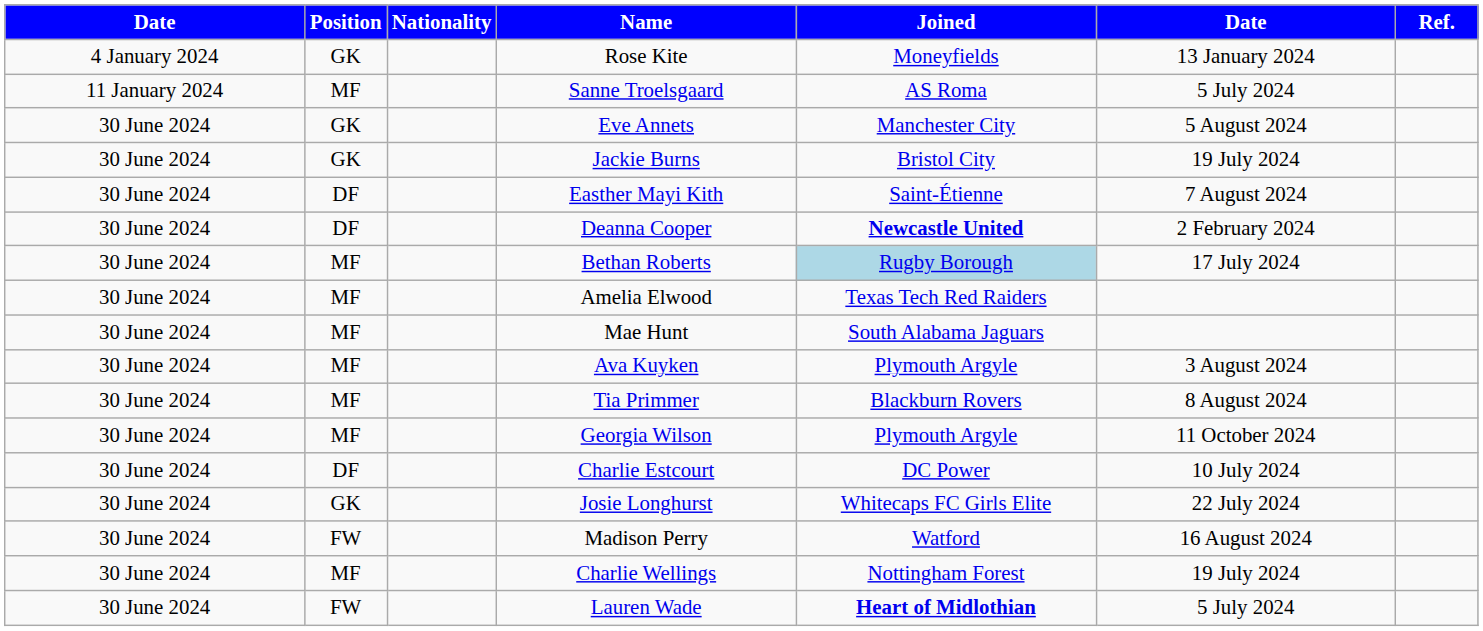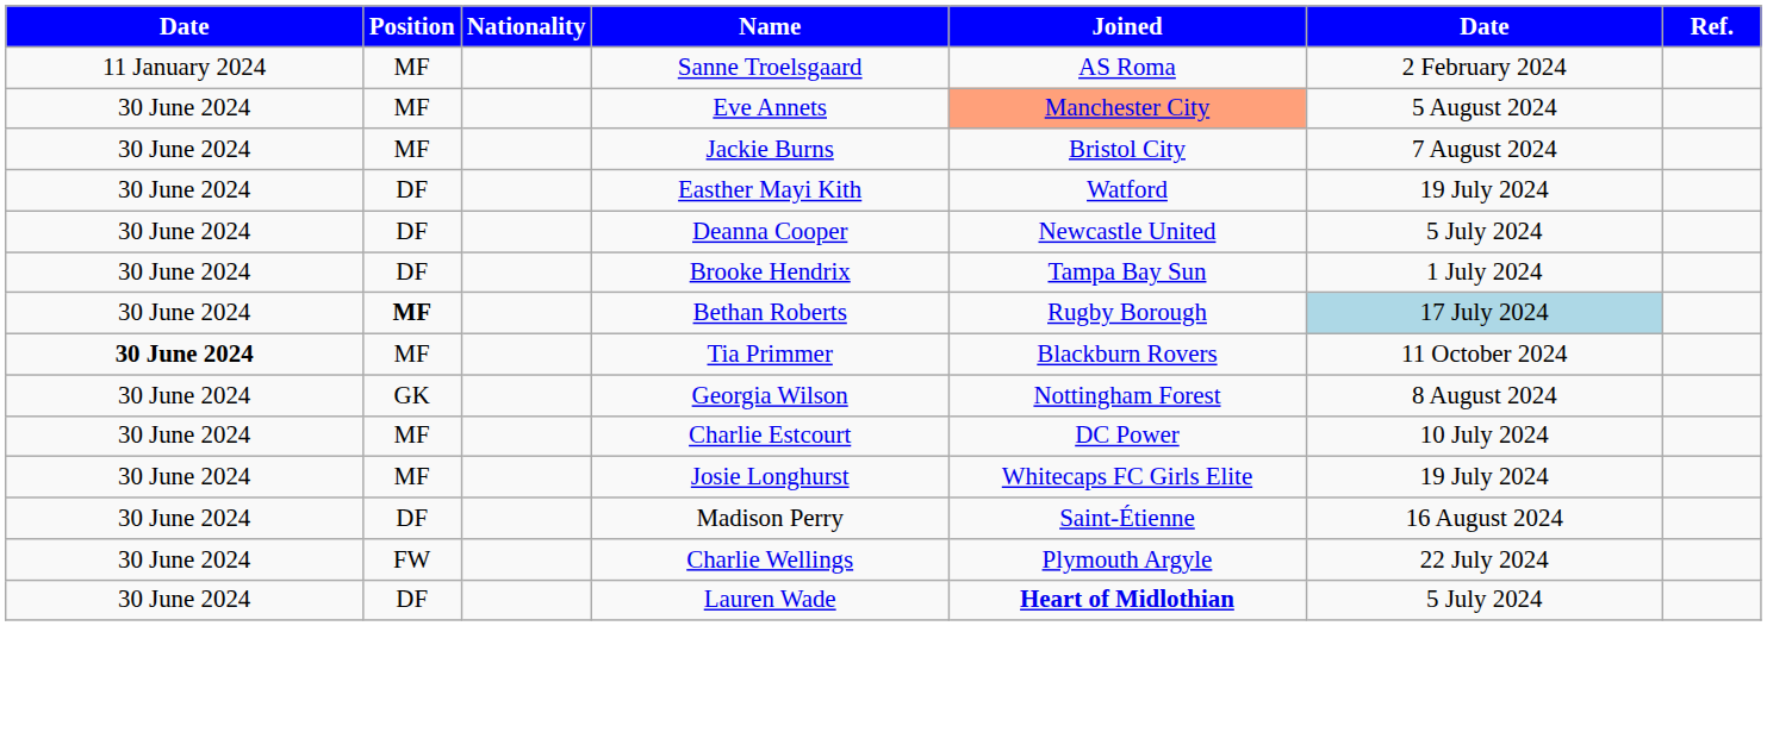 <table class="wikitable"  style="text-align:center; font-size:90%; ">
 <tr>
 <th style="background:#00f; color:white; width:200px;">Date</th>
 <th style="background:#00f; color:white; width:50px;">Position</th>
 <th style="background:#00f; color:white; width:50px;">Nationality</th>
 <th style="background:#00f; color:white; width:200px;">Name</th>
 <th style="background:#00f; color:white; width:200px;">Joined</th>
 <th style="background:#00f; color:white; width:200px;">Date</th>
 <th style="background:#00f; color:white; width:50px;">Ref.</th>
 </tr>
 <tr>
-<td>4 January 2024</td>
-<td>GK</td>
-<td></td>
-<td>Rose Kite</td>
-<td><a href='#'>Moneyfields</a></td>
-<td>13 January 2024</td>
-<td></td>
-</tr>
-<tr>
 <td>11 January 2024</td>
 <td>MF</td>
 <td></td>
 <td><a href='#'>Sanne Troelsgaard</a></td>
 <td><a href='#'>AS Roma</a></td>
-<td>5 July 2024</td>
+<td>2 February 2024</td>
 <td></td>
 </tr>
 <tr>
 <td>30 June 2024</td>
-<td>GK</td>
+<td>MF</td>
 <td></td>
 <td><a href='#'>Eve Annets</a></td>
-<td><a href='#'>Manchester City</a></td>
+<td style="background: lightsalmon;"><a href='#'>Manchester City</a></td>
 <td>5 August 2024</td>
 <td></td>
 </tr>
 <tr>
 <td>30 June 2024</td>
-<td>GK</td>
+<td>MF</td>
 <td></td>
 <td><a href='#'>Jackie Burns</a></td>
 <td><a href='#'>Bristol City</a></td>
+<td>7 August 2024</td>
+<td></td>
+</tr>
+<tr>
+<td>30 June 2024</td>
+<td>DF</td>
+<td></td>
+<td><a href='#'>Easther Mayi Kith</a></td>
+<td><a href='#'>Watford</a></td>
 <td>19 July 2024</td>
 <td></td>
 </tr>
 <tr>
 <td>30 June 2024</td>
 <td>DF</td>
 <td></td>
-<td><a href='#'>Easther Mayi Kith</a></td>
-<td><a href='#'>Saint-Étienne</a></td>
-<td>7 August 2024</td>
+<td><a href='#'>Deanna Cooper</a></td>
+<td><a href='#'>Newcastle United</a></td>
+<td>5 July 2024</td>
 <td></td>
 </tr>
 <tr>
 <td>30 June 2024</td>
 <td>DF</td>
 <td></td>
-<td><a href='#'>Deanna Cooper</a></td>
-<td><strong><a href='#'>Newcastle United</a></strong></td>
-<td>2 February 2024</td>
+<td><a href='#'>Brooke Hendrix</a></td>
+<td><a href='#'>Tampa Bay Sun</a></td>
+<td>1 July 2024</td>
 <td></td>
 </tr>
 <tr>
 <td>30 June 2024</td>
+<td><strong>MF</strong></td>
+<td></td>
+<td><a href='#'>Bethan Roberts</a></td>
+<td><a href='#'>Rugby Borough</a></td>
+<td style="background: lightblue;">17 July 2024</td>
+<td></td>
+</tr>
+<tr>
+<td><strong>30 June 2024</strong></td>
 <td>MF</td>
 <td></td>
-<td><a href='#'>Bethan Roberts</a></td>
-<td style="background: lightblue;"><a href='#'>Rugby Borough</a></td>
-<td>17 July 2024</td>
+<td><a href='#'>Tia Primmer</a></td>
+<td><a href='#'>Blackburn Rovers</a></td>
+<td>11 October 2024</td>
 <td></td>
 </tr>
 <tr>
 <td>30 June 2024</td>
-<td>MF</td>
+<td>GK</td>
 <td></td>
-<td>Amelia Elwood</td>
-<td><a href='#'>Texas Tech Red Raiders</a></td>
-<td></td>
-<td></td>
-</tr>
-<tr>
-<td>30 June 2024</td>
-<td>MF</td>
-<td></td>
-<td>Mae Hunt</td>
-<td><a href='#'>South Alabama Jaguars</a></td>
-<td></td>
-<td></td>
-</tr>
-<tr>
-<td>30 June 2024</td>
-<td>MF</td>
-<td></td>
-<td><a href='#'>Ava Kuyken</a></td>
-<td><a href='#'>Plymouth Argyle</a></td>
-<td>3 August 2024</td>
-<td></td>
-</tr>
-<tr>
-<td>30 June 2024</td>
-<td>MF</td>
-<td></td>
-<td><a href='#'>Tia Primmer</a></td>
-<td><a href='#'>Blackburn Rovers</a></td>
+<td><a href='#'>Georgia Wilson</a></td>
+<td><a href='#'>Nottingham Forest</a></td>
 <td>8 August 2024</td>
 <td></td>
 </tr>
 <tr>
 <td>30 June 2024</td>
 <td>MF</td>
-<td></td>
-<td><a href='#'>Georgia Wilson</a></td>
-<td><a href='#'>Plymouth Argyle</a></td>
-<td>11 October 2024</td>
-<td></td>
-</tr>
-<tr>
-<td>30 June 2024</td>
-<td>DF</td>
 <td></td>
 <td><a href='#'>Charlie Estcourt</a></td>
 <td><a href='#'>DC Power</a></td>
 <td>10 July 2024</td>
 <td></td>
 </tr>
 <tr>
 <td>30 June 2024</td>
-<td>GK</td>
+<td>MF</td>
 <td></td>
 <td><a href='#'>Josie Longhurst</a></td>
 <td><a href='#'>Whitecaps FC Girls Elite</a></td>
-<td>22 July 2024</td>
+<td>19 July 2024</td>
+<td></td>
+</tr>
+<tr>
+<td>30 June 2024</td>
+<td>DF</td>
+<td></td>
+<td>Madison Perry</td>
+<td><a href='#'>Saint-Étienne</a></td>
+<td>16 August 2024</td>
 <td></td>
 </tr>
 <tr>
 <td>30 June 2024</td>
 <td>FW</td>
 <td></td>
-<td>Madison Perry</td>
-<td><a href='#'>Watford</a></td>
-<td>16 August 2024</td>
+<td><a href='#'>Charlie Wellings</a></td>
+<td><a href='#'>Plymouth Argyle</a></td>
+<td>22 July 2024</td>
 <td></td>
 </tr>
 <tr>
 <td>30 June 2024</td>
-<td>MF</td>
-<td></td>
-<td><a href='#'>Charlie Wellings</a></td>
-<td><a href='#'>Nottingham Forest</a></td>
-<td>19 July 2024</td>
-<td></td>
-</tr>
-<tr>
-<td>30 June 2024</td>
-<td>FW</td>
+<td>DF</td>
 <td></td>
 <td><a href='#'>Lauren Wade</a></td>
 <td><strong><a href='#'>Heart of Midlothian</a></strong></td>
 <td>5 July 2024</td>
 <td></td>
 </tr>
 </table>
